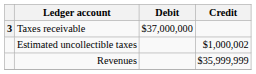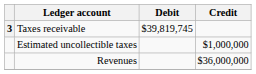 <table class="wikitable" style="margin: 1em auto 1em auto;" border="1" cellpadding="2" cellspacing="2" align="center">
 <tr>
 <th></th>
 <th align="center">Ledger account</th>
 <th align="center">Debit</th>
 <th align="center">Credit</th>
 </tr>
 <tr>
 <th>3</th>
 <td align="left">Taxes receivable</td>
-<td align="right">$37,000,000</td>
+<td align="right">$39,819,745</td>
 <td><br></td>
 </tr>
 <tr>
 <td></td>
 <td align="right">Estimated uncollectible taxes</td>
 <td><br></td>
-<td align="right">$1,000,002</td>
+<td align="right">$1,000,000</td>
 </tr>
 <tr>
 <td></td>
 <td align="right">Revenues</td>
 <td><br></td>
-<td align="right">$35,999,999</td>
+<td align="right">$36,000,000</td>
 </tr>
 <tr>
 </tr>
 </table>
